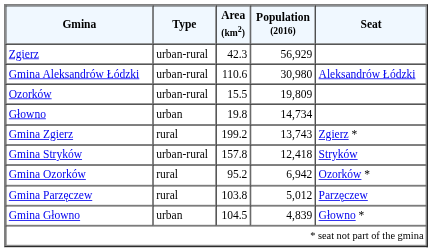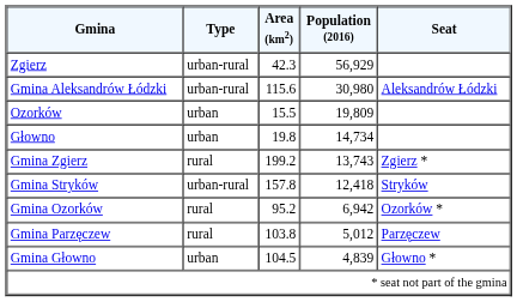 <table width="60%" border="2" cellpadding="3" cellspacing="0" style="font-size:90%;line-height:120%;">
 <tr bgcolor="F0F8FF">
 <td style="text-align:center;"><strong>Gmina</strong></td>
 <td style="text-align:center;"><strong>Type</strong></td>
 <td style="text-align:center;"><strong>Area<br><small>(km<sup>2</sup>)</small></strong></td>
 <td style="text-align:center;"><strong>Population<br><small>(2016)</small></strong></td>
 <td style="text-align:center;"><strong>Seat</strong></td>
 </tr>
 <tr>
 <td><a href='#'>Zgierz</a></td>
 <td>urban-rural</td>
 <td style="text-align:right;">42.3</td>
 <td style="text-align:right;">56,929</td>
 <td> </td>
 </tr>
 <tr>
 <td><a href='#'>Gmina Aleksandrów Łódzki</a></td>
 <td>urban-rural</td>
-<td style="text-align:right;">110.6</td>
+<td style="text-align:right;">115.6</td>
 <td style="text-align:right;">30,980</td>
 <td><a href='#'>Aleksandrów Łódzki</a></td>
 </tr>
 <tr>
 <td><a href='#'>Ozorków</a></td>
-<td>urban-rural</td>
+<td>urban</td>
 <td style="text-align:right;">15.5</td>
 <td style="text-align:right;">19,809</td>
 <td> </td>
 </tr>
 <tr>
 <td><a href='#'>Głowno</a></td>
 <td>urban</td>
 <td style="text-align:right;">19.8</td>
 <td style="text-align:right;">14,734</td>
 <td> </td>
 </tr>
 <tr>
 <td><a href='#'>Gmina Zgierz</a></td>
 <td>rural</td>
 <td style="text-align:right;">199.2</td>
 <td style="text-align:right;">13,743</td>
 <td><a href='#'>Zgierz</a> *</td>
 </tr>
 <tr>
 <td><a href='#'>Gmina Stryków</a></td>
 <td>urban-rural</td>
 <td style="text-align:right;">157.8</td>
 <td style="text-align:right;">12,418</td>
 <td><a href='#'>Stryków</a></td>
 </tr>
 <tr>
 <td><a href='#'>Gmina Ozorków</a></td>
 <td>rural</td>
 <td style="text-align:right;">95.2</td>
 <td style="text-align:right;">6,942</td>
 <td><a href='#'>Ozorków</a> *</td>
 </tr>
 <tr>
 <td><a href='#'>Gmina Parzęczew</a></td>
 <td>rural</td>
 <td style="text-align:right;">103.8</td>
 <td style="text-align:right;">5,012</td>
 <td><a href='#'>Parzęczew</a></td>
 </tr>
 <tr>
 <td><a href='#'>Gmina Głowno</a></td>
 <td>urban</td>
 <td style="text-align:right;">104.5</td>
 <td style="text-align:right;">4,839</td>
 <td><a href='#'>Głowno</a> *</td>
 </tr>
 <tr>
 <td colspan=5 style="text-align:right;font-size:90%">* seat not part of the gmina</td>
 </tr>
 <tr>
 </tr>
 </table>
